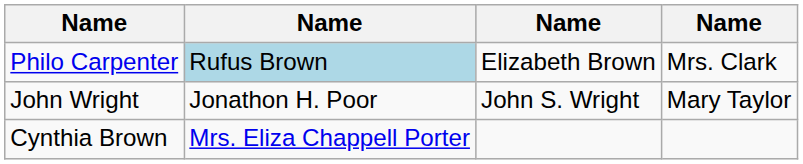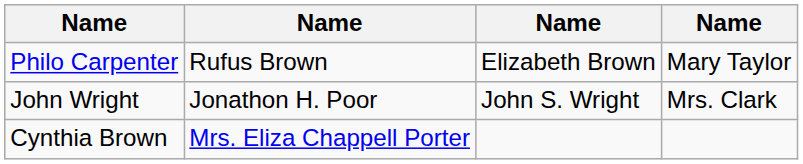 <table class="wikitable">
 <tr>
 <th>Name</th>
 <th>Name</th>
 <th>Name</th>
 <th>Name</th>
 </tr>
 <tr>
 <td><a href='#'>Philo Carpenter</a></td>
-<td style="background: lightblue;">Rufus Brown</td>
+<td>Rufus Brown</td>
 <td>Elizabeth Brown</td>
-<td>Mrs. Clark</td>
+<td>Mary Taylor</td>
 </tr>
 <tr>
 <td>John Wright</td>
 <td>Jonathon H. Poor</td>
 <td>John S. Wright</td>
-<td>Mary Taylor</td>
+<td>Mrs. Clark</td>
 </tr>
 <tr>
 <td>Cynthia Brown</td>
 <td><a href='#'>Mrs. Eliza Chappell Porter</a></td>
 <td></td>
 </tr>
 </table>
